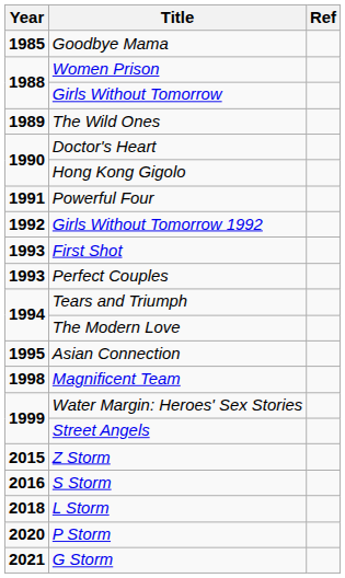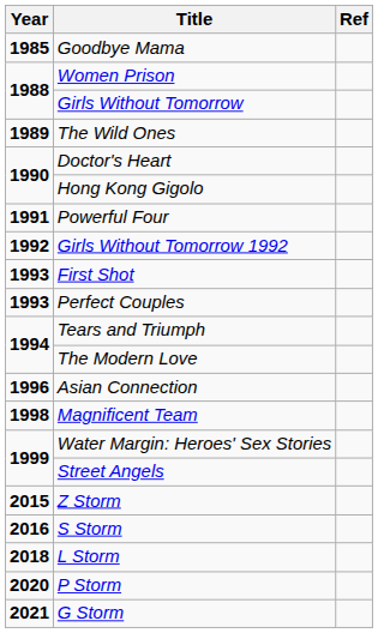 <table class="wikitable">
 <tr>
 <th>Year</th>
 <th>Title</th>
 <th>Ref</th>
 </tr>
 <tr>
 <td><strong>1985</strong></td>
 <td><em>Goodbye Mama</em></td>
 <td></td>
 </tr>
 <tr>
 <td rowspan="2"><strong>1988</strong></td>
 <td><em><a href='#'>Women Prison</a></em></td>
 <td></td>
 </tr>
 <tr>
 <td><em><a href='#'>Girls Without Tomorrow</a></em></td>
 <td></td>
 </tr>
 <tr>
 <td><strong>1989</strong></td>
 <td><em>The Wild Ones</em></td>
 <td></td>
 </tr>
 <tr>
 <td rowspan="2"><strong>1990</strong></td>
 <td><em>Doctor's Heart</em></td>
 <td></td>
 </tr>
 <tr>
 <td><em>Hong Kong Gigolo</em></td>
 <td></td>
 </tr>
 <tr>
 <td><strong>1991</strong></td>
 <td><em>Powerful Four</em></td>
 <td></td>
 </tr>
 <tr>
 <td><strong>1992</strong></td>
 <td><em><a href='#'>Girls Without Tomorrow 1992</a></em></td>
 <td></td>
 </tr>
 <tr>
 <td><strong>1993</strong></td>
 <td><em><a href='#'>First Shot</a></em></td>
 <td></td>
 </tr>
 <tr>
 <td><strong>1993</strong></td>
 <td><em>Perfect Couples</em></td>
 <td></td>
 </tr>
 <tr>
 <td rowspan="2"><strong>1994</strong></td>
 <td><em>Tears and Triumph</em></td>
 <td></td>
 </tr>
 <tr>
 <td><em>The Modern Love</em></td>
 <td></td>
 </tr>
 <tr>
-<td><strong>1995</strong></td>
+<td><strong>1996</strong></td>
 <td><em>Asian Connection</em></td>
 <td></td>
 </tr>
 <tr>
 <td><strong>1998</strong></td>
 <td><em><a href='#'>Magnificent Team</a></em></td>
 <td></td>
 </tr>
 <tr>
 <td rowspan="2"><strong>1999</strong></td>
 <td><em>Water Margin: Heroes' Sex Stories</em></td>
 <td></td>
 </tr>
 <tr>
 <td><em><a href='#'>Street Angels</a></em></td>
 <td></td>
 </tr>
 <tr>
 <td><strong>2015</strong></td>
 <td><em><a href='#'>Z Storm</a></em></td>
 <td></td>
 </tr>
 <tr>
 <td><strong>2016</strong></td>
 <td><em><a href='#'>S Storm</a></em></td>
 <td></td>
 </tr>
 <tr>
 <td><strong>2018</strong></td>
 <td><em><a href='#'>L Storm</a></em></td>
 <td></td>
 </tr>
 <tr>
 <td><strong>2020</strong></td>
 <td><em><a href='#'>P Storm</a></em></td>
 <td></td>
 </tr>
 <tr>
 <td><strong>2021</strong></td>
 <td><em><a href='#'>G Storm</a></em></td>
 <td></td>
 </tr>
 </table>
